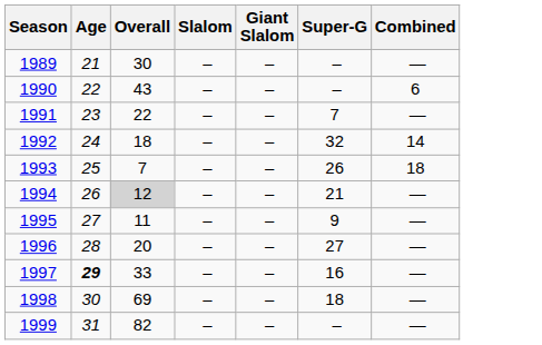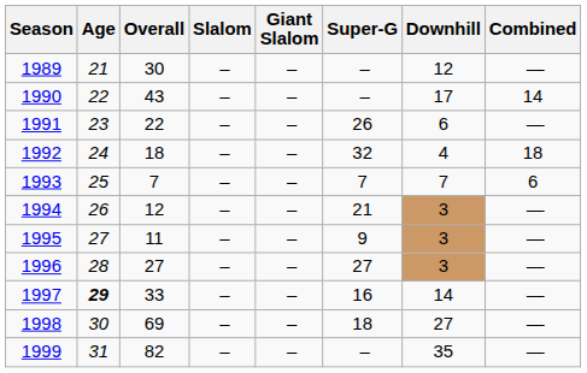 <table class=wikitable style="text-align:center">
 <tr>
 <th>Season</th>
 <th>Age</th>
 <th>Overall</th>
 <th>Slalom</th>
 <th>Giant<br>Slalom</th>
 <th>Super-G</th>
+<th>Downhill</th>
 <th>Combined</th>
 </tr>
 <tr>
 <td><a href='#'>1989</a></td>
 <td><em>21</em></td>
 <td>30</td>
 <td> –</td>
 <td> –</td>
 <td> –</td>
+<td>12</td>
 <td> —</td>
 </tr>
 <tr>
 <td><a href='#'>1990</a></td>
 <td><em>22</em></td>
 <td>43</td>
 <td> –</td>
 <td> –</td>
 <td> –</td>
-<td>6</td>
+<td>17</td>
+<td>14</td>
 </tr>
 <tr>
 <td><a href='#'>1991</a></td>
 <td><em>23</em></td>
 <td>22</td>
 <td> –</td>
 <td> –</td>
-<td>7</td>
+<td>26</td>
+<td>6</td>
 <td> —</td>
 </tr>
 <tr>
 <td><a href='#'>1992</a></td>
 <td><em>24</em></td>
 <td>18</td>
 <td> –</td>
 <td> –</td>
 <td>32</td>
-<td>14</td>
+<td>4</td>
+<td>18</td>
 </tr>
 <tr>
 <td><a href='#'>1993</a></td>
 <td><em>25</em></td>
 <td>7</td>
 <td> –</td>
 <td> –</td>
-<td>26</td>
-<td>18</td>
+<td>7</td>
+<td>7</td>
+<td>6</td>
 </tr>
 <tr>
 <td><a href='#'>1994</a></td>
 <td><em>26</em></td>
-<td style="background: lightgrey;">12</td>
+<td>12</td>
 <td> –</td>
 <td> –</td>
 <td>21</td>
+<td style="background:#cc9966;">3</td>
 <td> —</td>
 </tr>
 <tr>
 <td><a href='#'>1995</a></td>
 <td><em>27</em></td>
 <td>11</td>
 <td> –</td>
 <td> –</td>
 <td>9</td>
+<td style="background:#cc9966;">3</td>
 <td> —</td>
 </tr>
 <tr>
 <td><a href='#'>1996</a></td>
 <td><em>28</em></td>
-<td>20</td>
+<td>27</td>
 <td> –</td>
 <td> –</td>
 <td>27</td>
+<td style="background:#cc9966;">3</td>
 <td> —</td>
 </tr>
 <tr>
 <td><a href='#'>1997</a></td>
 <td><strong><em>29</em></strong></td>
 <td>33</td>
 <td> –</td>
 <td> –</td>
 <td>16</td>
+<td>14</td>
 <td> —</td>
 </tr>
 <tr>
 <td><a href='#'>1998</a></td>
 <td><em>30</em></td>
 <td>69</td>
 <td> –</td>
 <td> –</td>
 <td>18</td>
+<td>27</td>
 <td> —</td>
 </tr>
 <tr>
 <td><a href='#'>1999</a></td>
 <td><em>31</em></td>
 <td>82</td>
 <td> –</td>
 <td> –</td>
 <td> –</td>
+<td>35</td>
 <td> —</td>
 </tr>
 </table>
